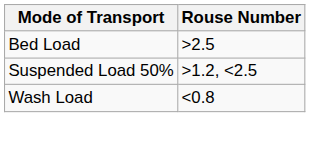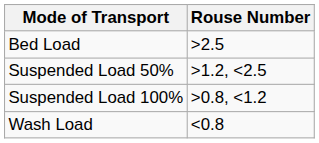 <table class="wikitable">
 <tr>
 <th>Mode of Transport</th>
 <th>Rouse Number</th>
 </tr>
 <tr>
 <td>Bed Load</td>
 <td>>2.5</td>
 </tr>
 <tr>
 <td>Suspended Load 50%</td>
 <td>>1.2, <2.5</td>
 </tr>
 <tr>
+<td>Suspended Load 100%</td>
+<td>>0.8, <1.2</td>
+</tr>
+<tr>
 <td>Wash Load</td>
 <td><0.8</td>
 </tr>
 </table>
